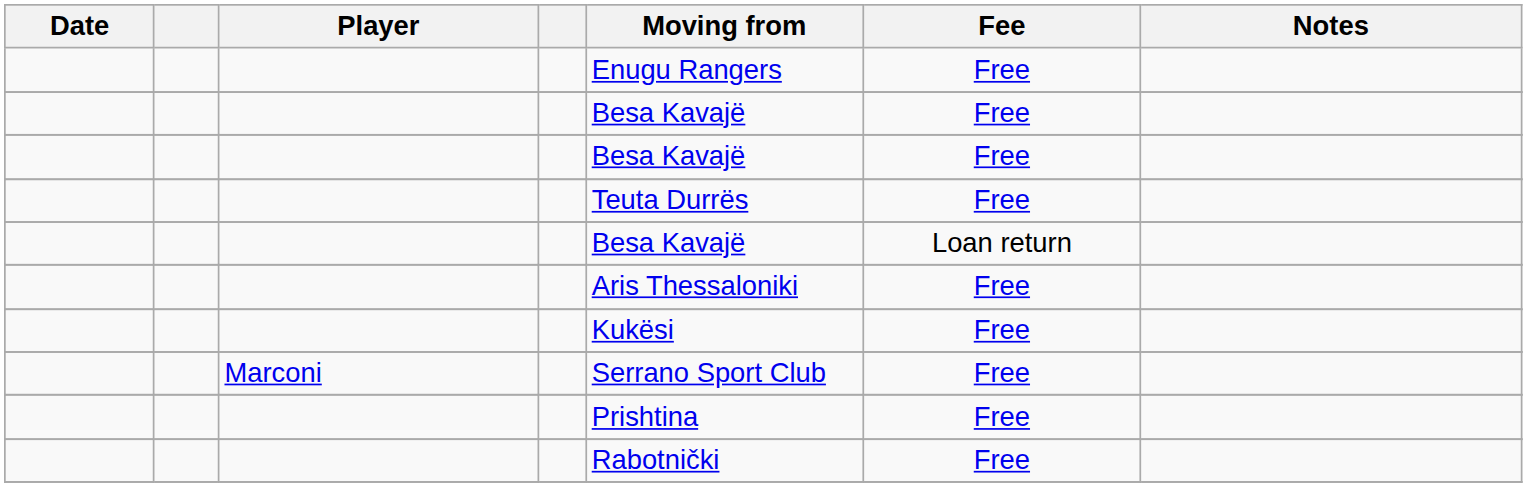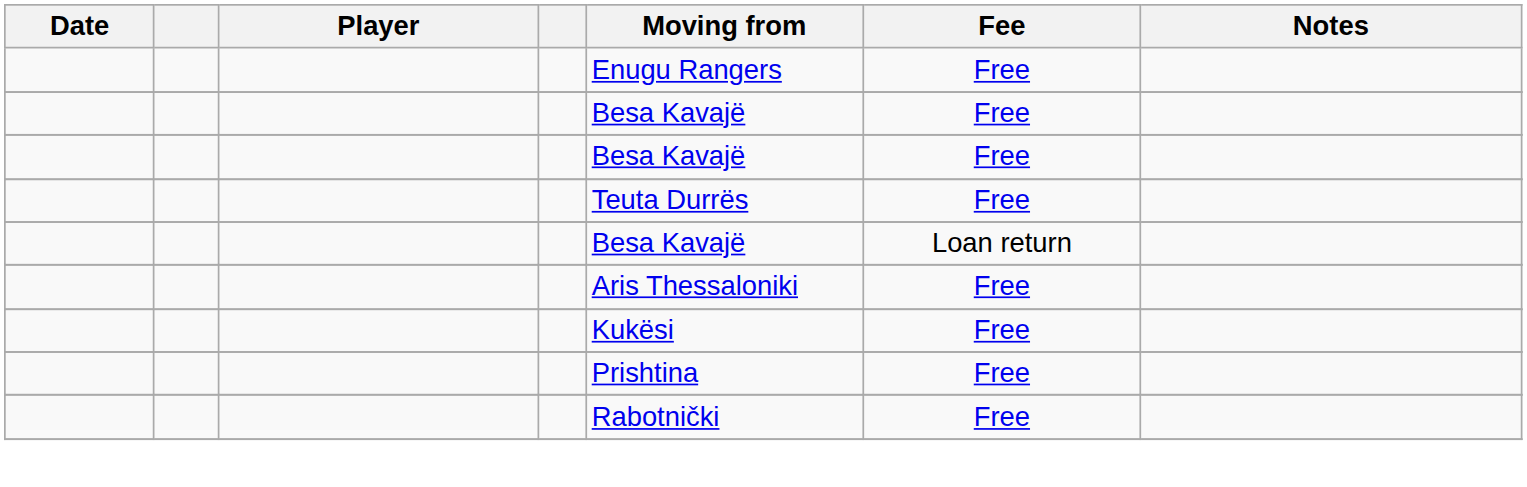 <table class="wikitable sortable">
 <tr>
 <th style="width:80px;">Date</th>
 <th style="width:30px;"></th>
 <th style="width:180px;">Player</th>
 <th style="width:20px;"></th>
 <th style="width:155px;">Moving from</th>
 <th style="width:155px;" class="unsortable">Fee</th>
 <th style="width:215px;" class="unsortable">Notes</th>
 </tr>
 <tr>
 <td></td>
 <td align=center></td>
 <td> </td>
 <td></td>
 <td> <a href='#'>Enugu Rangers</a></td>
 <td align=center><a href='#'>Free</a></td>
 <td align=center></td>
 </tr>
 <tr>
 </tr>
 <tr>
 <td></td>
 <td align=center></td>
 <td> </td>
 <td></td>
 <td> <a href='#'>Besa Kavajë</a></td>
 <td align=center><a href='#'>Free</a></td>
 <td align=center></td>
 </tr>
 <tr>
 </tr>
 <tr>
 <td></td>
 <td align=center></td>
 <td> </td>
 <td></td>
 <td> <a href='#'>Besa Kavajë</a></td>
 <td align=center><a href='#'>Free</a></td>
 <td align=center></td>
 </tr>
 <tr>
 </tr>
 <tr>
 <td></td>
 <td align=center></td>
 <td> </td>
 <td></td>
 <td> <a href='#'>Teuta Durrës</a></td>
 <td align=center><a href='#'>Free</a></td>
 <td align=center></td>
 </tr>
 <tr>
 </tr>
 <tr>
 <td></td>
 <td align=center></td>
 <td> </td>
 <td></td>
 <td> <a href='#'>Besa Kavajë</a></td>
 <td align=center>Loan return</td>
 <td align=center></td>
 </tr>
 <tr>
 </tr>
 <tr>
 <td></td>
 <td align=center></td>
 <td> </td>
 <td></td>
 <td> <a href='#'>Aris Thessaloniki</a></td>
 <td align=center><a href='#'>Free</a></td>
 <td align=center></td>
 </tr>
 <tr>
 </tr>
 <tr>
 <td></td>
 <td align=center></td>
 <td>  </td>
 <td></td>
 <td> <a href='#'>Kukësi</a></td>
 <td align=center><a href='#'>Free</a></td>
 <td align=center></td>
 </tr>
 <tr>
 </tr>
 <tr>
-<td></td>
-<td align=center></td>
-<td> <a href='#'>Marconi</a></td>
-<td></td>
-<td> <a href='#'>Serrano Sport Club</a></td>
-<td align=center><a href='#'>Free</a></td>
-<td align=center></td>
-</tr>
-<tr>
 </tr>
 <tr>
 <td></td>
 <td align=center></td>
 <td> </td>
 <td></td>
 <td> <a href='#'>Prishtina</a></td>
 <td align=center><a href='#'>Free</a></td>
 <td align=center></td>
 </tr>
 <tr>
 </tr>
 <tr>
 <td></td>
 <td align=center></td>
 <td> </td>
 <td></td>
 <td> <a href='#'>Rabotnički</a></td>
 <td align=center><a href='#'>Free</a></td>
 <td align=center></td>
 </tr>
 <tr>
 </tr>
 </table>
